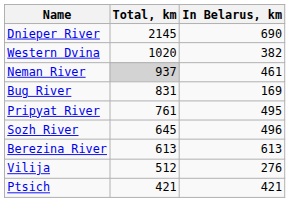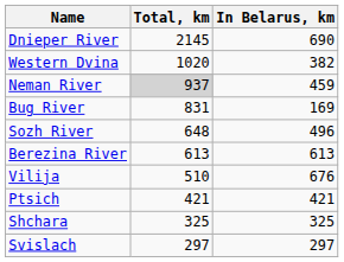 <table class=wikitable>
 <tr>
 <th>Name</th>
 <th>Total, km</th>
 <th>In Belarus, km</th>
 </tr>
 <tr>
 <td><a href='#'>Dnieper River</a></td>
 <td align="right">2145</td>
 <td align="right">690</td>
 </tr>
 <tr>
 <td><a href='#'>Western Dvina</a></td>
 <td align="right">1020</td>
 <td align="right">382</td>
 </tr>
 <tr>
 <td><a href='#'>Neman River</a></td>
 <td align="right" style="background: lightgrey;">937</td>
-<td align="right">461</td>
+<td align="right">459</td>
 </tr>
 <tr>
 <td><a href='#'>Bug River</a></td>
 <td align="right">831</td>
 <td align="right">169</td>
 </tr>
 <tr>
-<td><a href='#'>Pripyat River</a></td>
-<td align="right">761</td>
-<td align="right">495</td>
-</tr>
-<tr>
 <td><a href='#'>Sozh River</a></td>
-<td align="right">645</td>
+<td align="right">648</td>
 <td align="right">496</td>
 </tr>
 <tr>
 <td><a href='#'>Berezina River</a></td>
 <td align="right">613</td>
 <td align="right">613</td>
 </tr>
 <tr>
 <td><a href='#'>Vilija</a></td>
-<td align="right">512</td>
-<td align="right">276</td>
+<td align="right">510</td>
+<td align="right">676</td>
 </tr>
 <tr>
 <td><a href='#'>Ptsich</a></td>
 <td align="right">421</td>
 <td align="right">421</td>
 </tr>
+<tr>
+<td><a href='#'>Shchara</a></td>
+<td align="right">325</td>
+<td align="right">325</td>
+</tr>
+<tr>
+<td><a href='#'>Svislach</a></td>
+<td align="right">297</td>
+<td align="right">297</td>
+</tr>
 </table>
